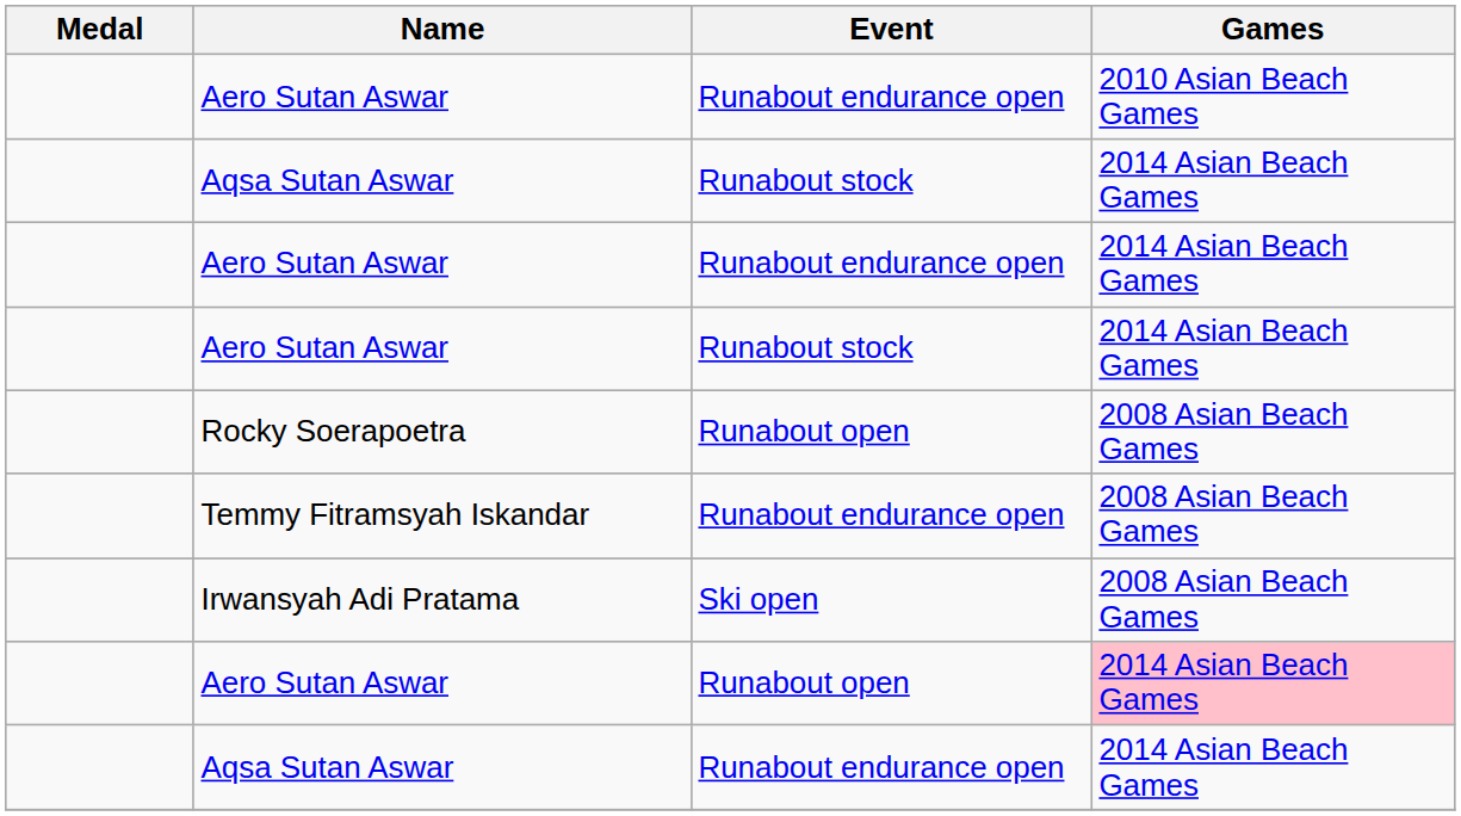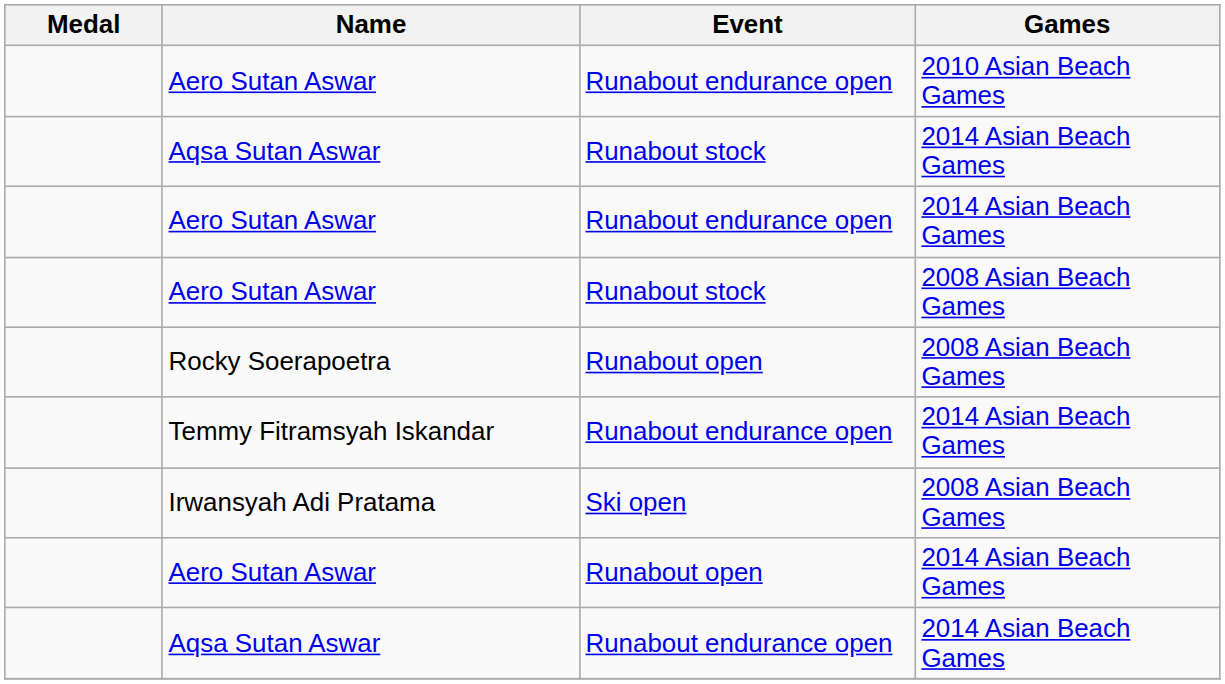 <table class="wikitable sortable" style="font-size:100%">
 <tr>
 <th width="90">Medal</th>
 <th width="250">Name</th>
 <th width="200">Event</th>
 <th width="180">Games</th>
 </tr>
 <tr>
 <td></td>
 <td><a href='#'>Aero Sutan Aswar</a></td>
 <td><a href='#'>Runabout endurance open</a></td>
 <td><a href='#'>2010 Asian Beach Games</a></td>
 </tr>
 <tr>
 <td></td>
 <td><a href='#'>Aqsa Sutan Aswar</a></td>
 <td><a href='#'>Runabout stock</a></td>
 <td><a href='#'>2014 Asian Beach Games</a></td>
 </tr>
 <tr>
 <td></td>
 <td><a href='#'>Aero Sutan Aswar</a></td>
 <td><a href='#'>Runabout endurance open</a></td>
 <td><a href='#'>2014 Asian Beach Games</a></td>
 </tr>
 <tr>
 <td></td>
 <td><a href='#'>Aero Sutan Aswar</a></td>
 <td><a href='#'>Runabout stock</a></td>
-<td><a href='#'>2014 Asian Beach Games</a></td>
+<td><a href='#'>2008 Asian Beach Games</a></td>
 </tr>
 <tr>
 <td></td>
 <td>Rocky Soerapoetra</td>
 <td><a href='#'>Runabout open</a></td>
 <td><a href='#'>2008 Asian Beach Games</a></td>
 </tr>
 <tr>
 <td></td>
 <td>Temmy Fitramsyah Iskandar</td>
 <td><a href='#'>Runabout endurance open</a></td>
-<td><a href='#'>2008 Asian Beach Games</a></td>
+<td><a href='#'>2014 Asian Beach Games</a></td>
 </tr>
 <tr>
 <td></td>
 <td>Irwansyah Adi Pratama</td>
 <td><a href='#'>Ski open</a></td>
 <td><a href='#'>2008 Asian Beach Games</a></td>
 </tr>
 <tr>
 <td></td>
 <td><a href='#'>Aero Sutan Aswar</a></td>
 <td><a href='#'>Runabout open</a></td>
-<td style="background: pink;"><a href='#'>2014 Asian Beach Games</a></td>
+<td><a href='#'>2014 Asian Beach Games</a></td>
 </tr>
 <tr>
 <td></td>
 <td><a href='#'>Aqsa Sutan Aswar</a></td>
 <td><a href='#'>Runabout endurance open</a></td>
 <td><a href='#'>2014 Asian Beach Games</a></td>
 </tr>
 <tr>
 </tr>
 </table>
